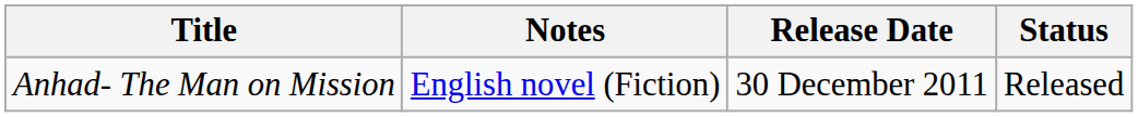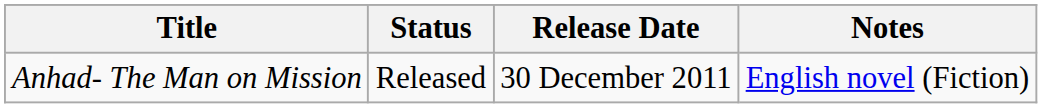 <table class="wikitable">
 <tr>
 <th>Title</th>
+<th>Status</th>
+<th>Release Date</th>
 <th>Notes</th>
-<th>Release Date</th>
-<th>Status</th>
 </tr>
 <tr>
 <td><em>Anhad- The Man on Mission</em></td>
+<td>Released</td>
+<td>30 December 2011</td>
 <td><a href='#'>English novel</a> (Fiction)</td>
-<td>30 December 2011</td>
-<td>Released</td>
 </tr>
 </table>
